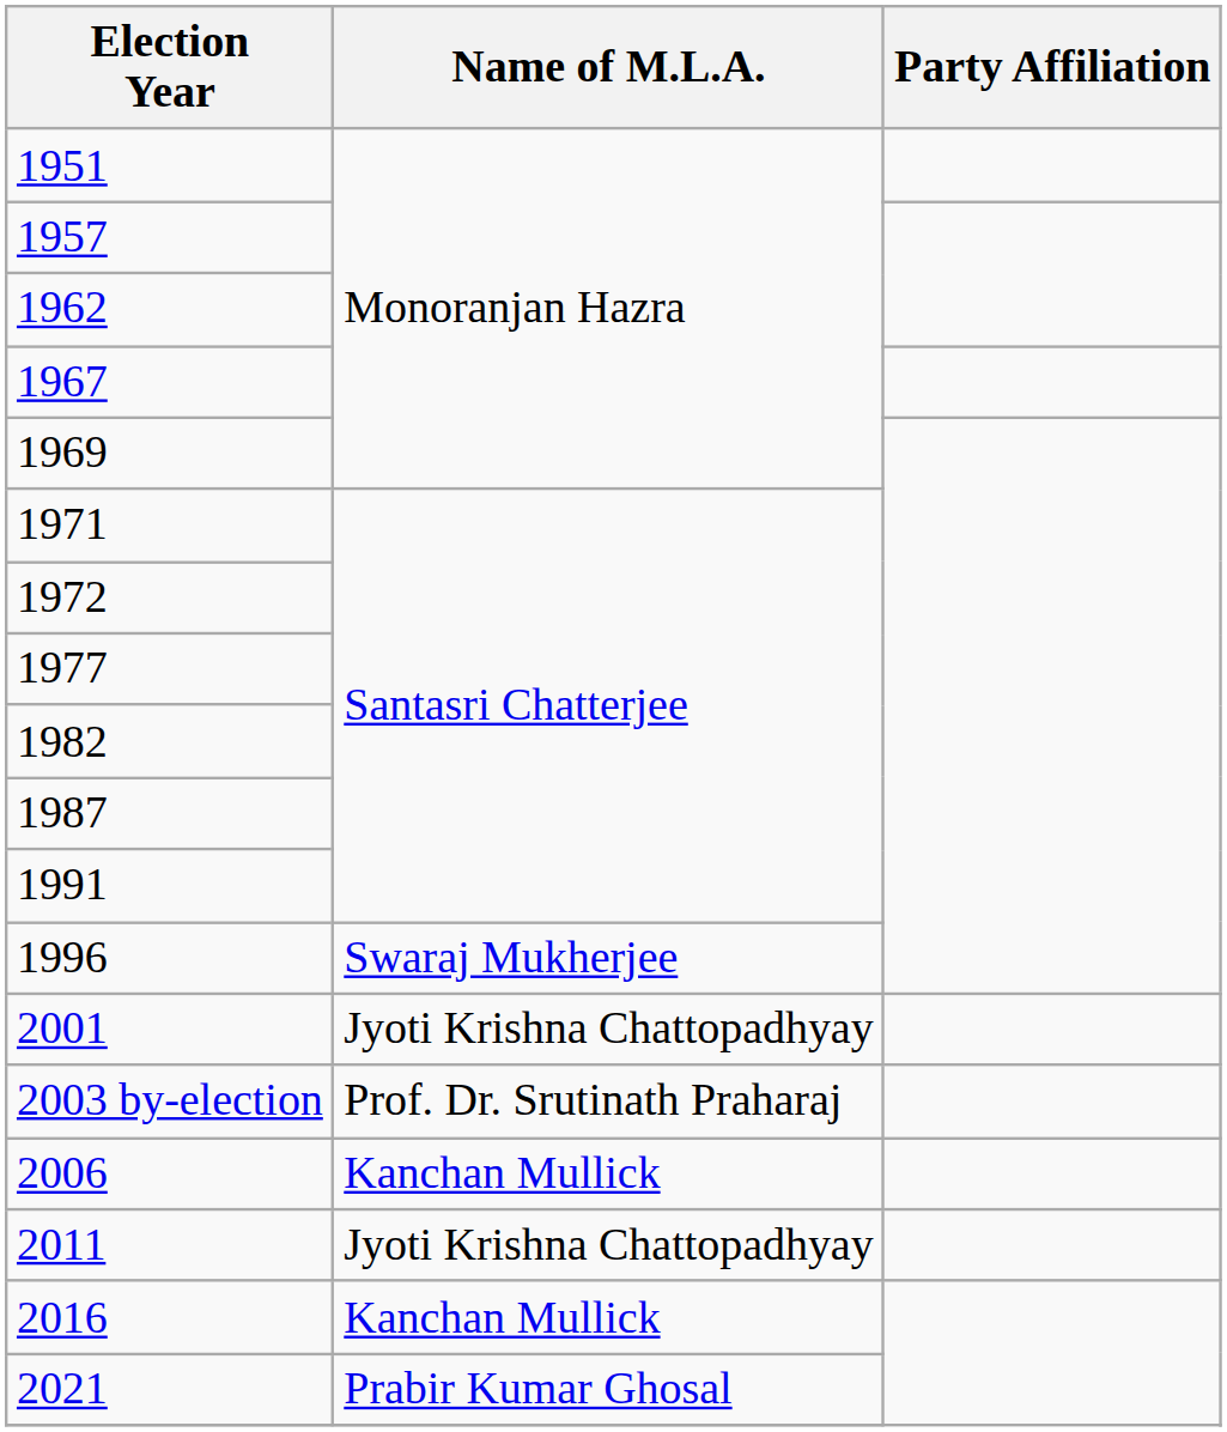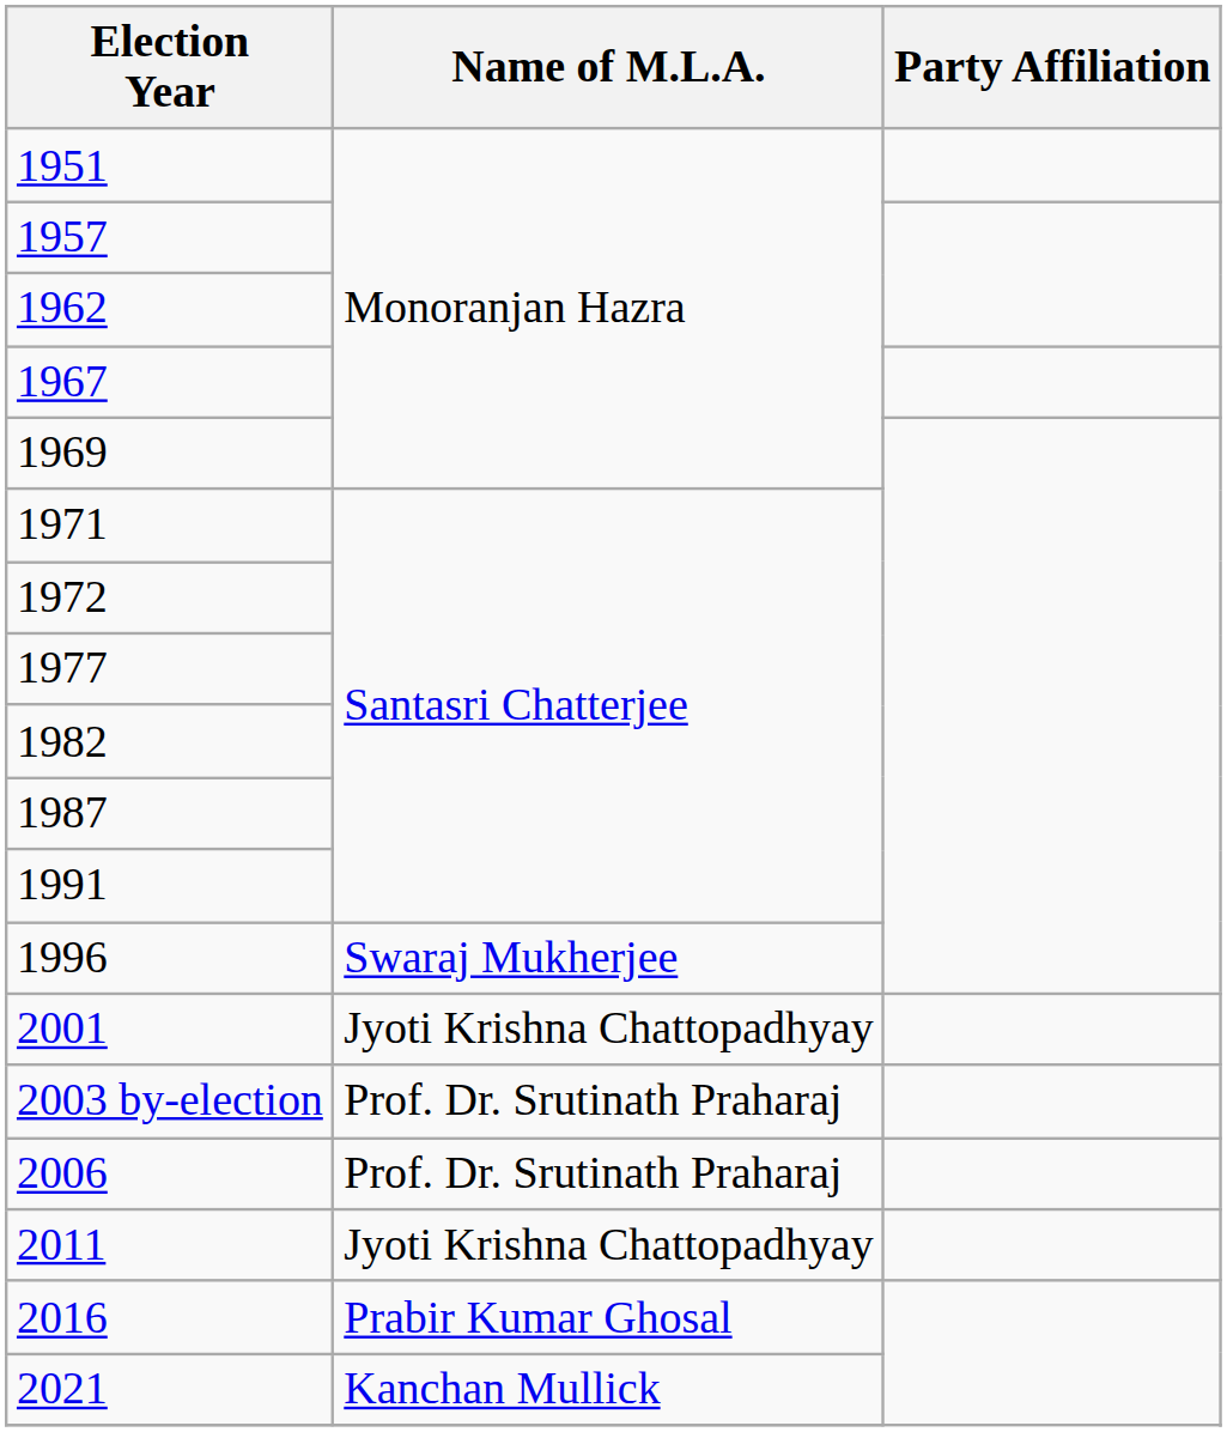 <table class="wikitable sortable"ìÍĦĤĠčw>
 <tr>
 <th>Election<br> Year</th>
 <th>Name of M.L.A.</th>
 <th colspan=2>Party Affiliation</th>
 </tr>
 <tr>
 <td><a href='#'>1951</a></td>
 <td rowspan=5>Monoranjan Hazra</td>
 <td></td>
 </tr>
 <tr>
 <td><a href='#'>1957</a></td>
 </tr>
 <tr>
 <td><a href='#'>1962</a></td>
 </tr>
 <tr>
 <td><a href='#'>1967</a></td>
 <td></td>
 </tr>
 <tr>
 <td>1969</td>
 </tr>
 <tr>
 <td>1971</td>
 <td rowspan=6><a href='#'>Santasri Chatterjee</a></td>
 </tr>
 <tr>
 <td>1972</td>
 </tr>
 <tr>
 <td>1977</td>
 </tr>
 <tr>
 <td>1982</td>
 </tr>
 <tr>
 <td>1987</td>
 </tr>
 <tr>
 <td>1991</td>
 </tr>
 <tr>
 <td>1996</td>
 <td><a href='#'>Swaraj Mukherjee</a></td>
 </tr>
 <tr>
 <td><a href='#'>2001</a></td>
 <td>Jyoti Krishna Chattopadhyay</td>
 <td></td>
 </tr>
 <tr>
 <td><a href='#'>2003 by-election</a></td>
 <td>Prof. Dr. Srutinath Praharaj</td>
 <td></td>
 </tr>
 <tr>
 <td><a href='#'>2006</a></td>
-<td><a href='#'>Kanchan Mullick</a></td>
+<td>Prof. Dr. Srutinath Praharaj</td>
 </tr>
 <tr>
 <td><a href='#'>2011</a></td>
 <td>Jyoti Krishna Chattopadhyay</td>
 <td></td>
 </tr>
 <tr>
 <td><a href='#'>2016</a></td>
-<td><a href='#'>Kanchan Mullick</a></td>
+<td><a href='#'>Prabir Kumar Ghosal</a></td>
 </tr>
 <tr>
 <td><a href='#'>2021</a></td>
-<td><a href='#'>Prabir Kumar Ghosal</a></td>
+<td><a href='#'>Kanchan Mullick</a></td>
 </tr>
 <tr>
 </tr>
 </table>
